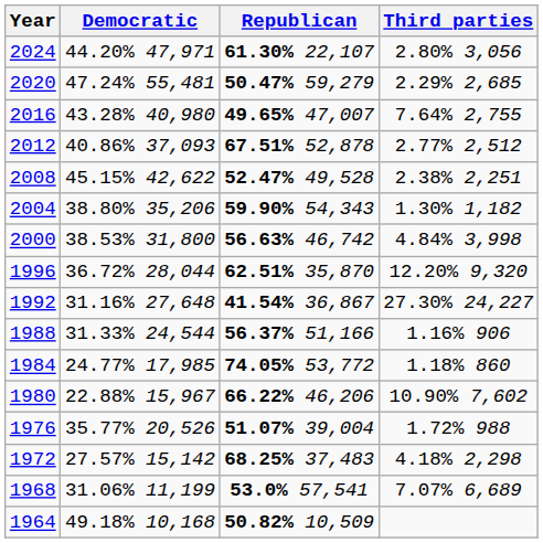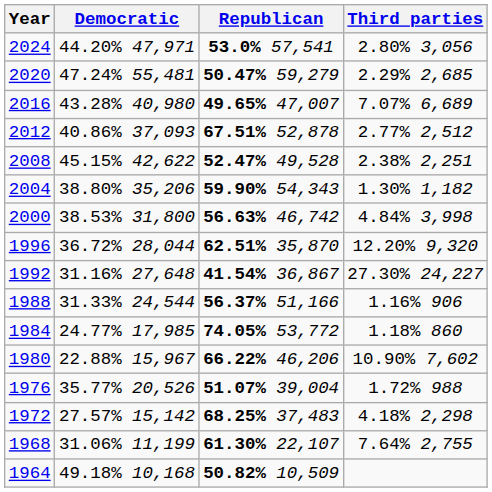 <table class="wikitable sortable plainrowheaders" style="text-align:left;"">
 <tr>
 <th scope="col">Year</th>
 <th scope="col"><a href='#'>Democratic</a></th>
 <th scope="col"><a href='#'>Republican</a></th>
 <th scope="col"><a href='#'>Third parties</a></th>
 </tr>
 <tr>
 <td align="center" ><a href='#'>2024</a></td>
 <td align="center" >44.20% <em>47,971</em></td>
-<td align="center" ><strong>61.30%</strong> <em>22,107</em></td>
+<td align="center" ><strong>53.0%</strong> <em>57,541</em></td>
 <td align="center" >2.80% <em>3,056</em></td>
 </tr>
 <tr>
 <td align="center" ><a href='#'>2020</a></td>
 <td align="center" >47.24% <em>55,481</em></td>
 <td align="center" ><strong>50.47%</strong> <em>59,279</em></td>
 <td align="center" >2.29% <em>2,685</em></td>
 </tr>
 <tr>
 <td align="center" ><a href='#'>2016</a></td>
 <td align="center" >43.28% <em>40,980</em></td>
 <td align="center" ><strong>49.65%</strong> <em>47,007</em></td>
-<td align="center" >7.64% <em>2,755</em></td>
+<td align="center" >7.07% <em>6,689</em></td>
 </tr>
 <tr>
 <td align="center" ><a href='#'>2012</a></td>
 <td align="center" >40.86% <em>37,093</em></td>
 <td align="center" ><strong>67.51%</strong> <em>52,878</em></td>
 <td align="center" >2.77% <em>2,512</em></td>
 </tr>
 <tr>
 <td align="center" ><a href='#'>2008</a></td>
 <td align="center" >45.15% <em>42,622</em></td>
 <td align="center" ><strong>52.47%</strong> <em>49,528</em></td>
 <td align="center" >2.38% <em>2,251</em></td>
 </tr>
 <tr>
 <td align="center" ><a href='#'>2004</a></td>
 <td align="center" >38.80% <em>35,206</em></td>
 <td align="center" ><strong>59.90%</strong> <em>54,343</em></td>
 <td align="center" >1.30% <em>1,182</em></td>
 </tr>
 <tr>
 <td align="center" ><a href='#'>2000</a></td>
 <td align="center" >38.53% <em>31,800</em></td>
 <td align="center" ><strong>56.63%</strong> <em>46,742</em></td>
 <td align="center" >4.84% <em>3,998</em></td>
 </tr>
 <tr>
 <td align="center" ><a href='#'>1996</a></td>
 <td align="center" >36.72% <em>28,044</em></td>
 <td align="center" ><strong>62.51%</strong> <em>35,870</em></td>
 <td align="center" >12.20% <em>9,320</em></td>
 </tr>
 <tr>
 <td align="center" ><a href='#'>1992</a></td>
 <td align="center" >31.16% <em>27,648</em></td>
 <td align="center" ><strong>41.54%</strong> <em>36,867</em></td>
 <td align="center" >27.30% <em>24,227</em></td>
 </tr>
 <tr>
 <td align="center" ><a href='#'>1988</a></td>
 <td align="center" >31.33% <em>24,544</em></td>
 <td align="center" ><strong>56.37%</strong> <em>51,166</em></td>
 <td align="center" >1.16% <em>906</em></td>
 </tr>
 <tr>
 <td align="center" ><a href='#'>1984</a></td>
 <td align="center" >24.77% <em>17,985</em></td>
 <td align="center" ><strong>74.05%</strong> <em>53,772</em></td>
 <td align="center" >1.18% <em>860</em></td>
 </tr>
 <tr>
 <td align="center" ><a href='#'>1980</a></td>
 <td align="center" >22.88% <em>15,967</em></td>
 <td align="center" ><strong>66.22%</strong> <em>46,206</em></td>
 <td align="center" >10.90% <em>7,602</em></td>
 </tr>
 <tr>
 <td align="center" ><a href='#'>1976</a></td>
 <td align="center" >35.77% <em>20,526</em></td>
 <td align="center" ><strong>51.07%</strong> <em>39,004</em></td>
 <td align="center" >1.72% <em>988</em></td>
 </tr>
 <tr>
 <td align="center" ><a href='#'>1972</a></td>
 <td align="center" >27.57% <em>15,142</em></td>
 <td align="center" ><strong>68.25%</strong> <em>37,483</em></td>
 <td align="center" >4.18% <em>2,298</em></td>
 </tr>
 <tr>
 <td align="center" ><a href='#'>1968</a></td>
 <td align="center" >31.06% <em>11,199</em></td>
-<td align="center" ><strong>53.0%</strong> <em>57,541</em></td>
-<td align="center" >7.07% <em>6,689</em></td>
+<td align="center" ><strong>61.30%</strong> <em>22,107</em></td>
+<td align="center" >7.64% <em>2,755</em></td>
 </tr>
 <tr>
 <td align="center" ><a href='#'>1964</a></td>
 <td align="center" >49.18% <em>10,168</em></td>
 <td align="center" ><strong>50.82%</strong> <em>10,509</em></td>
 </tr>
 </table>
